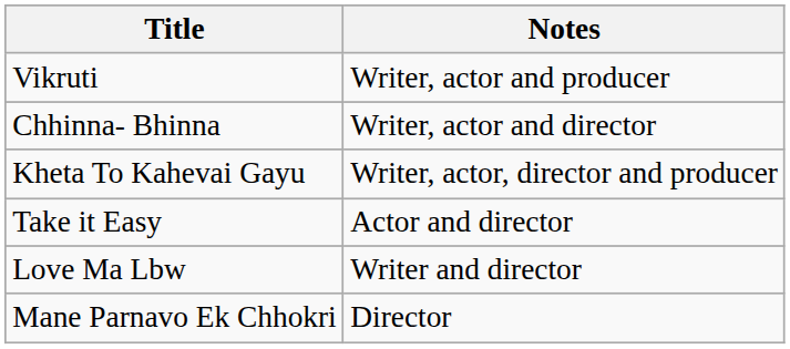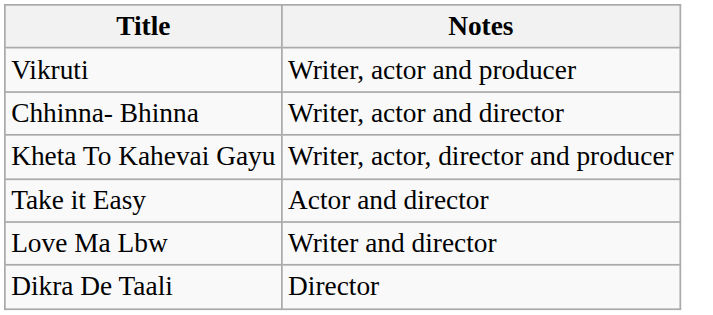 <table class="wikitable sortable">
 <tr>
 <th>Title</th>
 <th>Notes</th>
 </tr>
 <tr>
 <td>Vikruti</td>
 <td>Writer, actor and producer</td>
 </tr>
 <tr>
 <td>Chhinna- Bhinna</td>
 <td>Writer, actor and director</td>
 </tr>
 <tr>
 <td>Kheta To Kahevai Gayu</td>
 <td>Writer, actor, director and producer</td>
 </tr>
 <tr>
 <td>Take it Easy</td>
 <td>Actor and director</td>
 </tr>
 <tr>
 <td>Love Ma Lbw</td>
 <td>Writer and director</td>
 </tr>
 <tr>
-<td>Mane Parnavo Ek Chhokri</td>
+<td>Dikra De Taali</td>
 <td>Director</td>
 </tr>
 </table>
